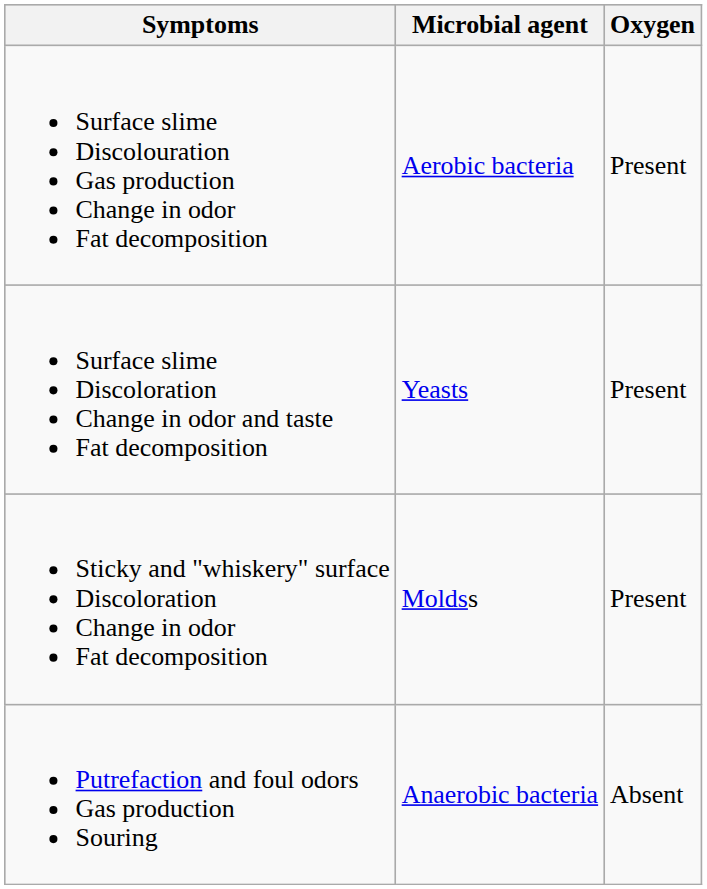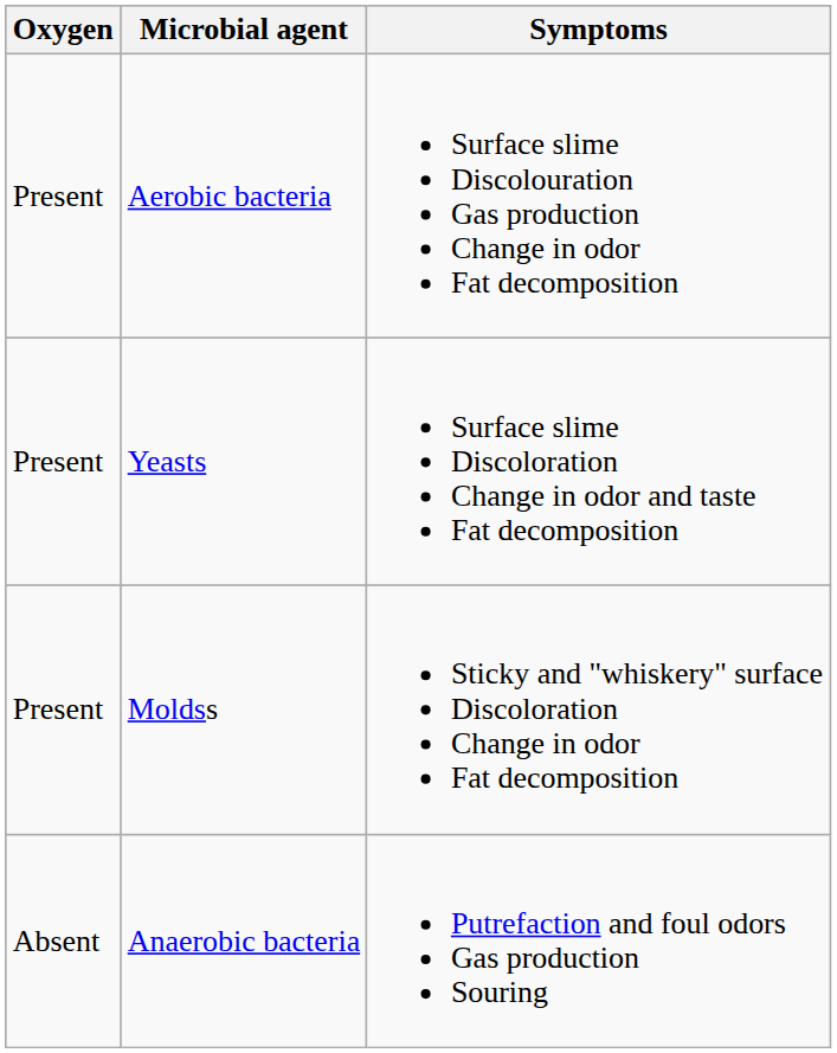 <table class="wikitable" border="1">
 <tr>
+<th>Oxygen</th>
+<th>Microbial agent</th>
 <th>Symptoms</th>
-<th>Microbial agent</th>
-<th>Oxygen</th>
 </tr>
 <tr>
+<td>Present</td>
+<td><a href='#'>Aerobic bacteria</a></td>
 <td><br><ul><li>Surface slime</li><li>Discolouration</li><li>Gas production</li><li>Change in odor</li><li>Fat decomposition</li></ul></td>
-<td><a href='#'>Aerobic bacteria</a></td>
-<td>Present</td>
 </tr>
 <tr>
+<td>Present</td>
+<td><a href='#'>Yeasts</a></td>
 <td><br><ul><li>Surface slime</li><li>Discoloration</li><li>Change in odor and taste</li><li>Fat decomposition</li></ul></td>
-<td><a href='#'>Yeasts</a></td>
-<td>Present</td>
 </tr>
 <tr>
+<td>Present</td>
+<td><a href='#'>Molds</a>s</td>
 <td><br><ul><li>Sticky and "whiskery" surface</li><li>Discoloration</li><li>Change in odor</li><li>Fat decomposition</li></ul></td>
-<td><a href='#'>Molds</a>s</td>
-<td>Present</td>
 </tr>
 <tr>
+<td>Absent</td>
+<td><a href='#'>Anaerobic bacteria</a></td>
 <td><br><ul><li><a href='#'>Putrefaction</a> and foul odors</li><li>Gas production</li><li>Souring</li></ul></td>
-<td><a href='#'>Anaerobic bacteria</a></td>
-<td>Absent</td>
 </tr>
 </table>
